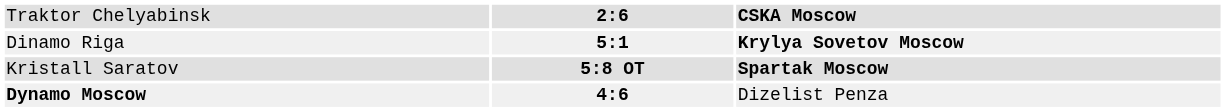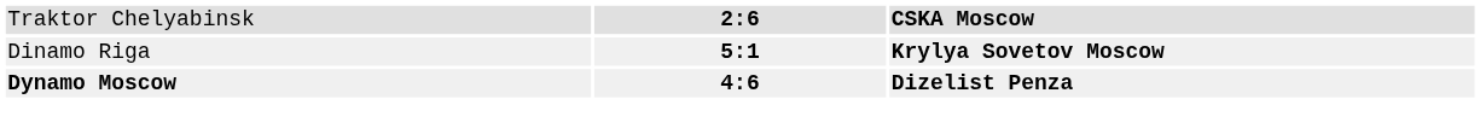 <table width="70%">
 <tr bgcolor="#e0e0e0">
 <td style="width:40%;">Traktor Chelyabinsk</td>
 <th style="width:20%;"><strong>2:6</strong></th>
 <td style="width:40%;"><strong>CSKA Moscow</strong></td>
 </tr>
 <tr bgcolor="#f0f0f0">
 <td>Dinamo Riga</td>
 <td align="center"><strong>5:1</strong></td>
 <td><strong>Krylya Sovetov Moscow</strong></td>
 </tr>
-<tr bgcolor="#e0e0e0">
-<td>Kristall Saratov</td>
-<td align="center"><strong>5:8 OT</strong></td>
-<td><strong>Spartak Moscow</strong></td>
-</tr>
 <tr bgcolor="#f0f0f0">
 <td><strong>Dynamo Moscow</strong></td>
 <td align="center"><strong>4:6</strong></td>
-<td>Dizelist Penza</td>
+<td><strong>Dizelist Penza</strong></td>
 </tr>
 </table>
